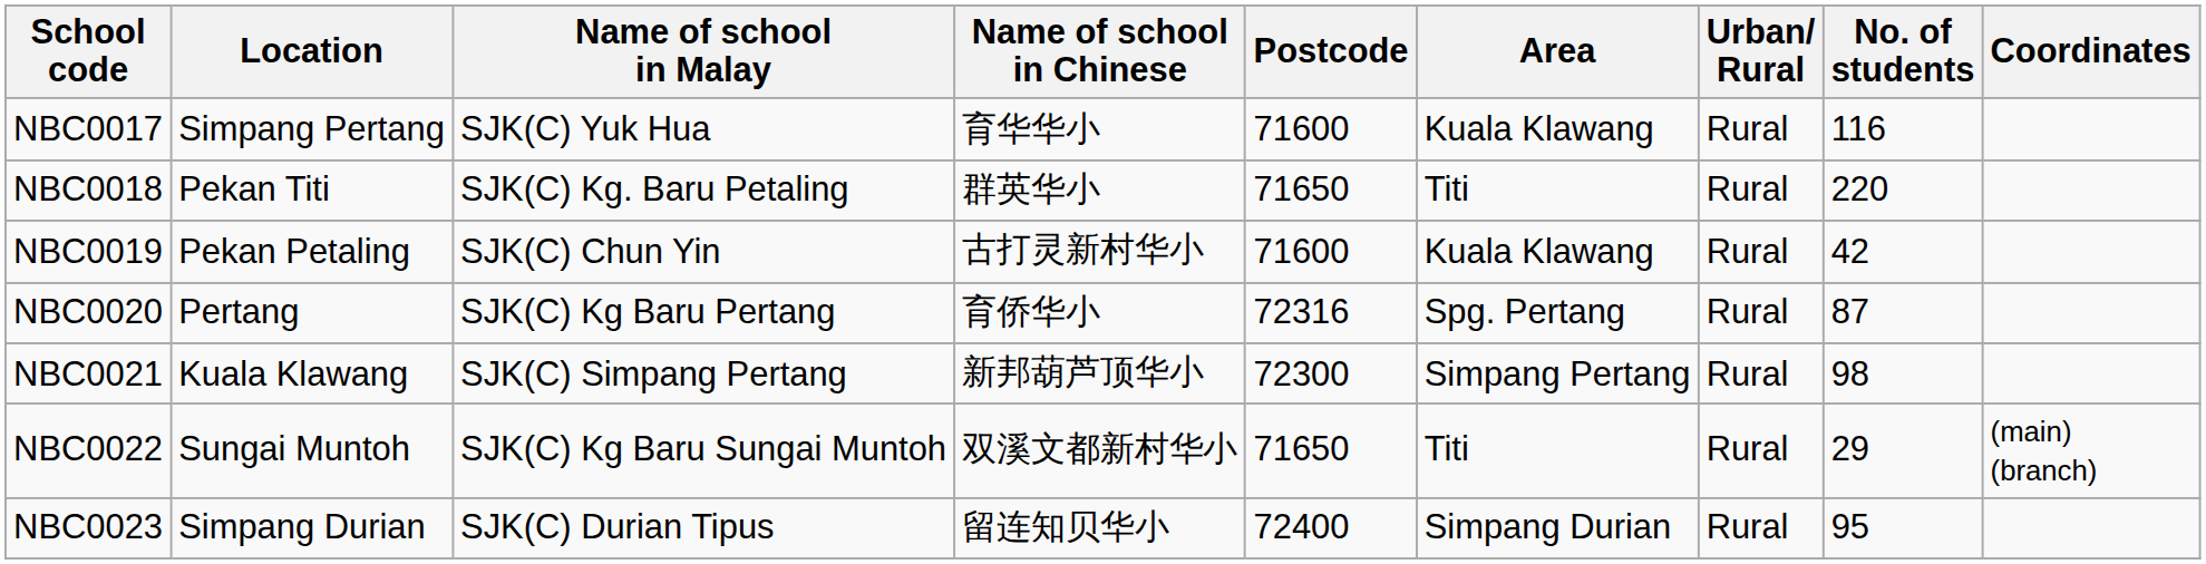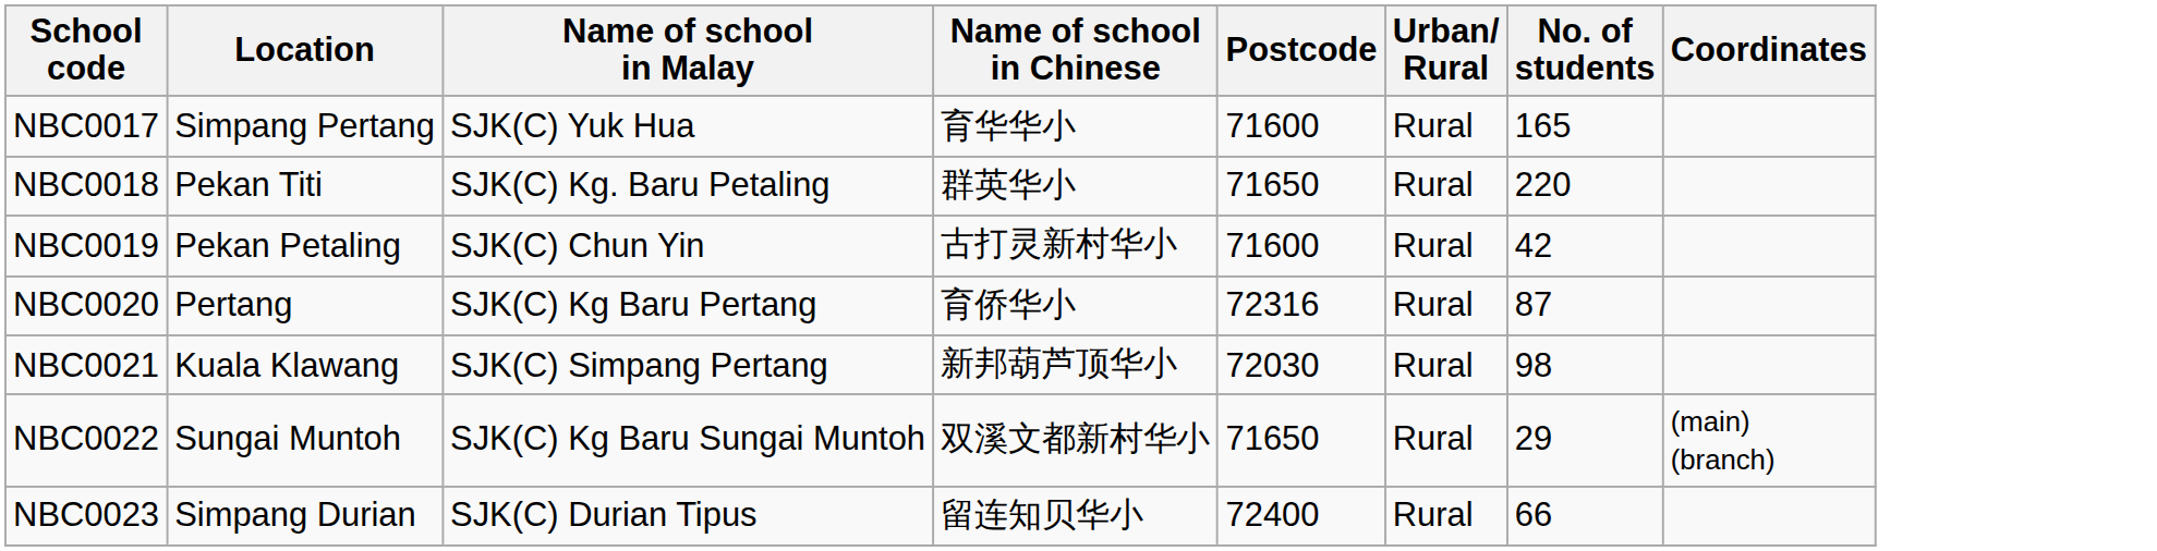 <table class="wikitable sortable">
 <tr>
 <th>School<br>code</th>
 <th>Location</th>
 <th>Name of school<br>in Malay</th>
 <th>Name of school<br>in Chinese</th>
 <th>Postcode</th>
-<th>Area</th>
 <th>Urban/<br>Rural</th>
 <th>No. of<br>students</th>
 <th>Coordinates</th>
 </tr>
 <tr>
 <td>NBC0017</td>
 <td>Simpang Pertang</td>
 <td>SJK(C) Yuk Hua</td>
 <td>育华华小</td>
 <td>71600</td>
-<td>Kuala Klawang</td>
 <td>Rural</td>
-<td>116</td>
+<td>165</td>
 <td></td>
 </tr>
 <tr>
 <td>NBC0018</td>
 <td>Pekan Titi</td>
 <td>SJK(C) Kg. Baru Petaling</td>
 <td>群英华小</td>
 <td>71650</td>
-<td>Titi</td>
 <td>Rural</td>
 <td>220</td>
 <td></td>
 </tr>
 <tr>
 <td>NBC0019</td>
 <td>Pekan Petaling</td>
 <td>SJK(C) Chun Yin</td>
 <td>古打灵新村华小</td>
 <td>71600</td>
-<td>Kuala Klawang</td>
 <td>Rural</td>
 <td>42</td>
 <td></td>
 </tr>
 <tr>
 <td>NBC0020</td>
 <td>Pertang</td>
 <td>SJK(C) Kg Baru Pertang</td>
 <td>育侨华小</td>
 <td>72316</td>
-<td>Spg. Pertang</td>
 <td>Rural</td>
 <td>87</td>
 <td></td>
 </tr>
 <tr>
 <td>NBC0021</td>
 <td>Kuala Klawang</td>
 <td>SJK(C) Simpang Pertang</td>
 <td>新邦葫芦顶华小</td>
-<td>72300</td>
-<td>Simpang Pertang</td>
+<td>72030</td>
 <td>Rural</td>
 <td>98</td>
 <td></td>
 </tr>
 <tr>
 <td>NBC0022</td>
 <td>Sungai Muntoh</td>
 <td>SJK(C) Kg Baru Sungai Muntoh</td>
 <td>双溪文都新村华小</td>
 <td>71650</td>
-<td>Titi</td>
 <td>Rural</td>
 <td>29</td>
 <td> <small>(main)</small><br> <small>(branch)</small></td>
 </tr>
 <tr>
 <td>NBC0023</td>
 <td>Simpang Durian</td>
 <td>SJK(C) Durian Tipus</td>
 <td>留连知贝华小</td>
 <td>72400</td>
-<td>Simpang Durian</td>
 <td>Rural</td>
-<td>95</td>
+<td>66</td>
 <td></td>
 </tr>
 </table>
